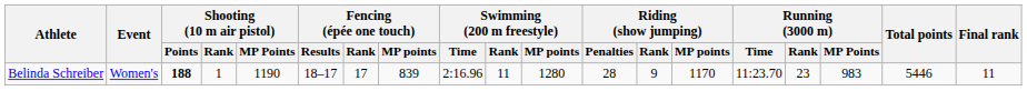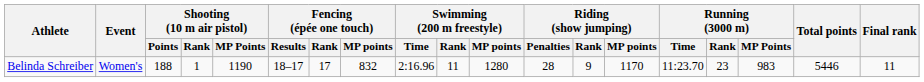 <table class="wikitable" style="font-size:90%">
 <tr>
 <th rowspan="2">Athlete</th>
 <th rowspan="2">Event</th>
 <th colspan=3>Shooting<br><span>(10 m air pistol)</span></th>
 <th colspan=3>Fencing<br><span>(épée one touch)</span></th>
 <th colspan=3>Swimming<br><span>(200 m freestyle)</span></th>
 <th colspan=3>Riding<br><span>(show jumping)</span></th>
 <th colspan=3>Running<br><span>(3000 m)</span></th>
 <th rowspan=2>Total points</th>
 <th rowspan=2>Final rank</th>
 </tr>
 <tr style="font-size:95%">
 <th>Points</th>
 <th>Rank</th>
 <th>MP Points</th>
 <th>Results</th>
 <th>Rank</th>
 <th>MP points</th>
 <th>Time</th>
 <th>Rank</th>
 <th>MP points</th>
 <th>Penalties</th>
 <th>Rank</th>
 <th>MP points</th>
 <th>Time</th>
 <th>Rank</th>
 <th>MP Points</th>
 </tr>
 <tr align=center>
 <td align=left><a href='#'>Belinda Schreiber</a></td>
 <td align=left><a href='#'>Women's</a></td>
-<td><strong>188</strong></td>
+<td>188</td>
 <td>1</td>
 <td>1190</td>
 <td>18–17</td>
 <td>17</td>
-<td>839</td>
+<td>832</td>
 <td>2:16.96</td>
 <td>11</td>
 <td>1280</td>
 <td>28</td>
 <td>9</td>
 <td>1170</td>
 <td>11:23.70</td>
 <td>23</td>
 <td>983</td>
 <td>5446</td>
 <td>11</td>
 </tr>
 </table>
